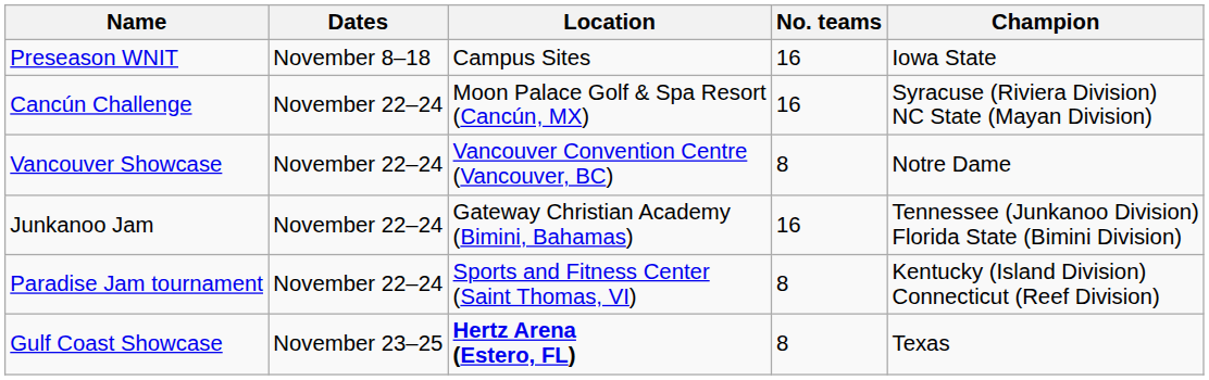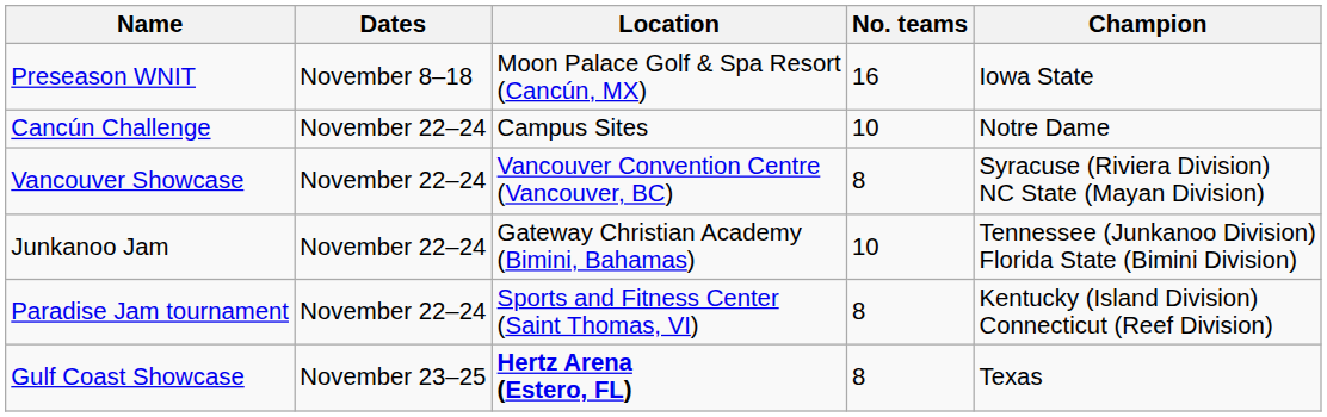 <table class="wikitable">
 <tr>
 <th>Name</th>
 <th>Dates</th>
 <th>Location</th>
 <th>No. teams</th>
 <th>Champion</th>
 </tr>
 <tr>
 <td><a href='#'>Preseason WNIT</a></td>
 <td>November 8–18</td>
-<td>Campus Sites</td>
+<td>Moon Palace Golf & Spa Resort<br>(<a href='#'>Cancún, MX</a>)</td>
 <td>16</td>
 <td>Iowa State</td>
 </tr>
 <tr>
 <td><a href='#'>Cancún Challenge</a></td>
 <td>November 22–24</td>
-<td>Moon Palace Golf & Spa Resort<br>(<a href='#'>Cancún, MX</a>)</td>
-<td>16</td>
-<td>Syracuse (Riviera Division)<br>NC State (Mayan Division)</td>
+<td>Campus Sites</td>
+<td>10</td>
+<td>Notre Dame</td>
 </tr>
 <tr>
 <td><a href='#'>Vancouver Showcase</a></td>
 <td>November 22–24</td>
 <td><a href='#'>Vancouver Convention Centre</a><br>(<a href='#'>Vancouver, BC</a>)</td>
 <td>8</td>
-<td>Notre Dame</td>
+<td>Syracuse (Riviera Division)<br>NC State (Mayan Division)</td>
 </tr>
 <tr>
 <td>Junkanoo Jam</td>
 <td>November 22–24</td>
 <td>Gateway Christian Academy<br>(<a href='#'>Bimini, Bahamas</a>)</td>
-<td>16</td>
+<td>10</td>
 <td>Tennessee (Junkanoo Division)<br>Florida State (Bimini Division)</td>
 </tr>
 <tr>
 <td><a href='#'>Paradise Jam tournament</a></td>
 <td>November 22–24</td>
 <td><a href='#'>Sports and Fitness Center</a><br>(<a href='#'>Saint Thomas, VI</a>)</td>
 <td>8</td>
 <td>Kentucky (Island Division)<br>Connecticut (Reef Division)</td>
 </tr>
 <tr>
 <td><a href='#'>Gulf Coast Showcase</a></td>
 <td>November 23–25</td>
 <td><strong><a href='#'>Hertz Arena</a><br>(<a href='#'>Estero, FL</a>)</strong></td>
 <td>8</td>
 <td>Texas</td>
 </tr>
 </table>
